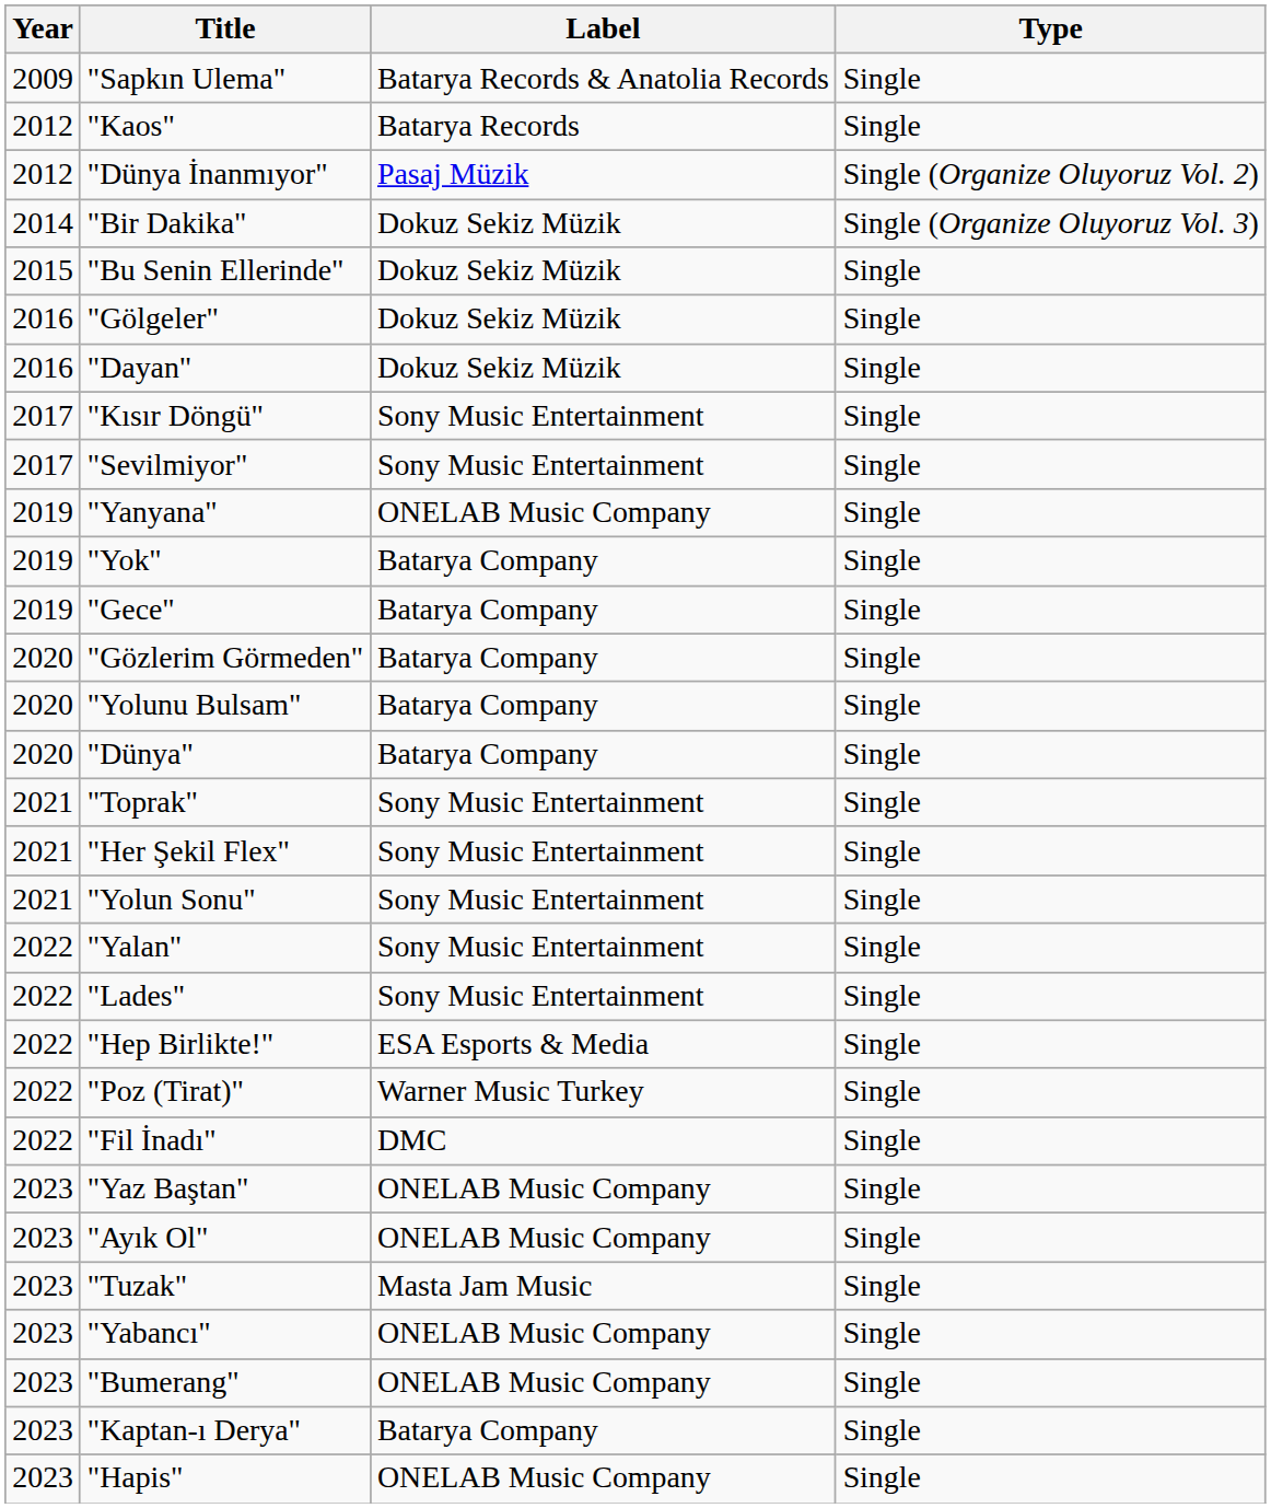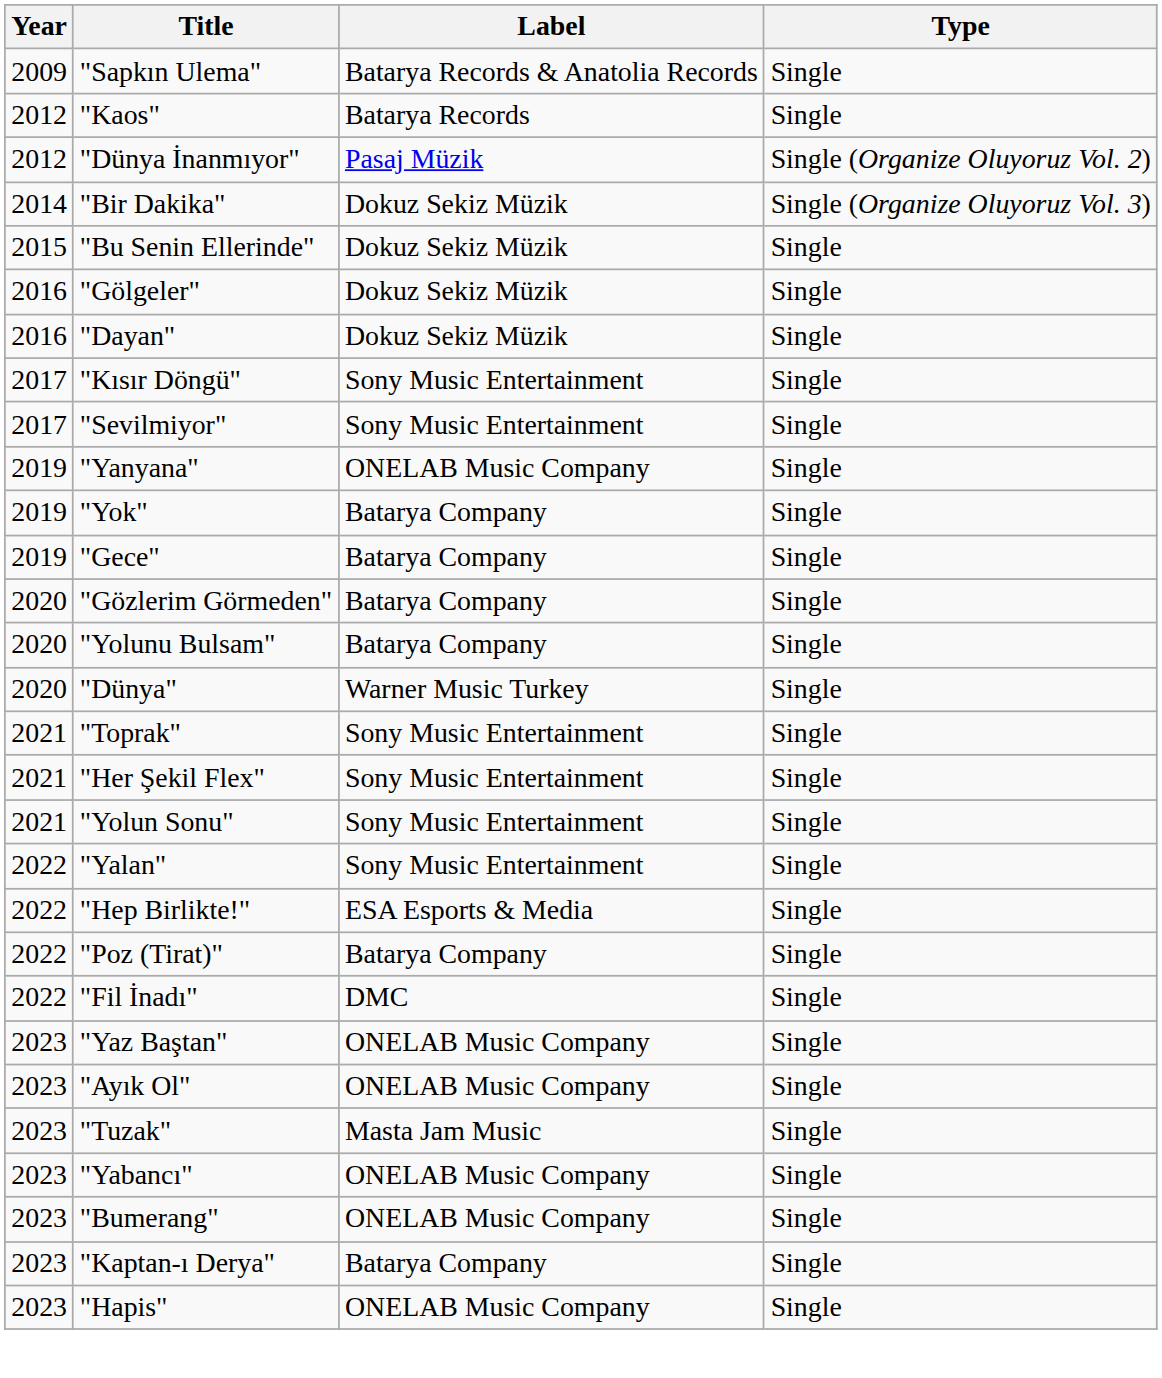 <table class="wikitable">
 <tr>
 <th>Year</th>
 <th>Title</th>
 <th>Label</th>
 <th>Type</th>
 </tr>
 <tr>
 <td>2009</td>
 <td>"Sapkın Ulema"</td>
 <td>Batarya Records & Anatolia Records</td>
 <td>Single</td>
 </tr>
 <tr>
 <td>2012</td>
 <td>"Kaos"</td>
 <td>Batarya Records</td>
 <td>Single</td>
 </tr>
 <tr>
 <td>2012</td>
 <td>"Dünya İnanmıyor"</td>
 <td><a href='#'>Pasaj Müzik</a></td>
 <td>Single (<em>Organize Oluyoruz Vol. 2</em>)</td>
 </tr>
 <tr>
 <td>2014</td>
 <td>"Bir Dakika"</td>
 <td>Dokuz Sekiz Müzik</td>
 <td>Single (<em>Organize Oluyoruz Vol. 3</em>)</td>
 </tr>
 <tr>
 <td>2015</td>
 <td>"Bu Senin Ellerinde"</td>
 <td>Dokuz Sekiz Müzik</td>
 <td>Single</td>
 </tr>
 <tr>
 <td>2016</td>
 <td>"Gölgeler"</td>
 <td>Dokuz Sekiz Müzik</td>
 <td>Single</td>
 </tr>
 <tr>
 <td>2016</td>
 <td>"Dayan"</td>
 <td>Dokuz Sekiz Müzik</td>
 <td>Single</td>
 </tr>
 <tr>
 <td>2017</td>
 <td>"Kısır Döngü"</td>
 <td>Sony Music Entertainment</td>
 <td>Single</td>
 </tr>
 <tr>
 <td>2017</td>
 <td>"Sevilmiyor"</td>
 <td>Sony Music Entertainment</td>
 <td>Single</td>
 </tr>
 <tr>
 <td>2019</td>
 <td>"Yanyana"</td>
 <td>ONELAB Music Company</td>
 <td>Single</td>
 </tr>
 <tr>
 <td>2019</td>
 <td>"Yok"</td>
 <td>Batarya Company</td>
 <td>Single</td>
 </tr>
 <tr>
 <td>2019</td>
 <td>"Gece"</td>
 <td>Batarya Company</td>
 <td>Single</td>
 </tr>
 <tr>
 <td>2020</td>
 <td>"Gözlerim Görmeden"</td>
 <td>Batarya Company</td>
 <td>Single</td>
 </tr>
 <tr>
 <td>2020</td>
 <td>"Yolunu Bulsam"</td>
 <td>Batarya Company</td>
 <td>Single</td>
 </tr>
 <tr>
 <td>2020</td>
 <td>"Dünya"</td>
-<td>Batarya Company</td>
+<td>Warner Music Turkey</td>
 <td>Single</td>
 </tr>
 <tr>
 <td>2021</td>
 <td>"Toprak"</td>
 <td>Sony Music Entertainment</td>
 <td>Single</td>
 </tr>
 <tr>
 <td>2021</td>
 <td>"Her Şekil Flex"</td>
 <td>Sony Music Entertainment</td>
 <td>Single</td>
 </tr>
 <tr>
 <td>2021</td>
 <td>"Yolun Sonu"</td>
 <td>Sony Music Entertainment</td>
 <td>Single</td>
 </tr>
 <tr>
 <td>2022</td>
 <td>"Yalan"</td>
 <td>Sony Music Entertainment</td>
 <td>Single</td>
 </tr>
 <tr>
 <td>2022</td>
-<td>"Lades"</td>
-<td>Sony Music Entertainment</td>
-<td>Single</td>
-</tr>
-<tr>
-<td>2022</td>
 <td>"Hep Birlikte!"</td>
 <td>ESA Esports & Media</td>
 <td>Single</td>
 </tr>
 <tr>
 <td>2022</td>
 <td>"Poz (Tirat)"</td>
-<td>Warner Music Turkey</td>
+<td>Batarya Company</td>
 <td>Single</td>
 </tr>
 <tr>
 <td>2022</td>
 <td>"Fil İnadı"</td>
 <td>DMC</td>
 <td>Single</td>
 </tr>
 <tr>
 <td>2023</td>
 <td>"Yaz Baştan"</td>
 <td>ONELAB Music Company</td>
 <td>Single</td>
 </tr>
 <tr>
 <td>2023</td>
 <td>"Ayık Ol"</td>
 <td>ONELAB Music Company</td>
 <td>Single</td>
 </tr>
 <tr>
 <td>2023</td>
 <td>"Tuzak"</td>
 <td>Masta Jam Music</td>
 <td>Single</td>
 </tr>
 <tr>
 <td>2023</td>
 <td>"Yabancı"</td>
 <td>ONELAB Music Company</td>
 <td>Single</td>
 </tr>
 <tr>
 <td>2023</td>
 <td>"Bumerang"</td>
 <td>ONELAB Music Company</td>
 <td>Single</td>
 </tr>
 <tr>
 <td>2023</td>
 <td>"Kaptan-ı Derya"</td>
 <td>Batarya Company</td>
 <td>Single</td>
 </tr>
 <tr>
 <td>2023</td>
 <td>"Hapis"</td>
 <td>ONELAB Music Company</td>
 <td>Single</td>
 </tr>
 </table>
